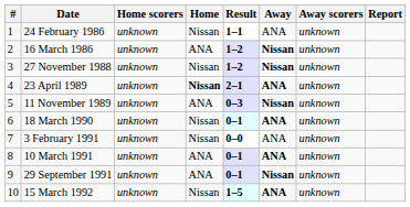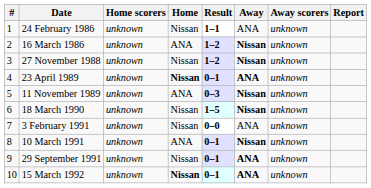 <table class="wikitable">
 <tr>
 <th>#</th>
 <th>Date</th>
 <th>Home scorers</th>
 <th>Home</th>
 <th>Result</th>
 <th>Away</th>
 <th>Away scorers</th>
 <th>Report</th>
 </tr>
 <tr>
 <td>1</td>
 <td>24 February 1986</td>
 <td><em>unknown</em></td>
 <td>Nissan</td>
 <td style="background:#ffffff;"><strong>1–1</strong></td>
 <td>ANA</td>
 <td><em>unknown</em></td>
 <td></td>
 </tr>
 <tr>
 <td>2</td>
 <td>16 March 1986</td>
 <td><em>unknown</em></td>
 <td>ANA</td>
 <td style="background:#e0e0ff;"><strong>1–2</strong></td>
 <td><strong>Nissan</strong></td>
 <td><em>unknown</em></td>
 <td></td>
 </tr>
 <tr>
 <td>3</td>
 <td>27 November 1988</td>
 <td><em>unknown</em></td>
 <td>Nissan</td>
 <td style="background:#e0e0ff;"><strong>1–2</strong></td>
 <td><strong>Nissan</strong></td>
 <td><em>unknown</em></td>
 <td></td>
 </tr>
 <tr>
 <td>4</td>
 <td>23 April 1989</td>
 <td><em>unknown</em></td>
 <td><strong>Nissan</strong></td>
-<td style="background:#e0e0ff;"><strong>2–1</strong></td>
+<td style="background:#e0e0ff;"><strong>0–1</strong></td>
 <td><strong>ANA</strong></td>
 <td><em>unknown</em></td>
 <td></td>
 </tr>
 <tr>
 <td>5</td>
 <td>11 November 1989</td>
 <td><em>unknown</em></td>
 <td>ANA</td>
 <td style="background:#e0e0ff;"><strong>0–3</strong></td>
 <td><strong>Nissan</strong></td>
 <td><em>unknown</em></td>
 <td></td>
 </tr>
 <tr>
 <td>6</td>
 <td>18 March 1990</td>
 <td><em>unknown</em></td>
 <td>Nissan</td>
-<td style="background:#e0ffff;"><strong>0–1</strong></td>
-<td><strong>ANA</strong></td>
+<td style="background:#e0ffff;"><strong>1–5</strong></td>
+<td><strong>Nissan</strong></td>
 <td><em>unknown</em></td>
 <td></td>
 </tr>
 <tr>
 <td>7</td>
 <td>3 February 1991</td>
 <td><em>unknown</em></td>
 <td>Nissan</td>
 <td style="background:#ffffff;"><strong>0–0</strong></td>
 <td>ANA</td>
 <td><em>unknown</em></td>
 <td></td>
 </tr>
 <tr>
 <td>8</td>
 <td>10 March 1991</td>
 <td><em>unknown</em></td>
 <td>ANA</td>
 <td style="background:#e0e0ff;"><strong>0–1</strong></td>
-<td><strong>ANA</strong></td>
+<td><strong>Nissan</strong></td>
 <td><em>unknown</em></td>
 <td></td>
 </tr>
 <tr>
 <td>9</td>
 <td>29 September 1991</td>
 <td><em>unknown</em></td>
-<td>ANA</td>
+<td>Nissan</td>
 <td style="background:#e0e0ff;"><strong>0–1</strong></td>
-<td><strong>Nissan</strong></td>
+<td><strong>ANA</strong></td>
 <td><em>unknown</em></td>
 <td></td>
 </tr>
 <tr>
 <td>10</td>
 <td>15 March 1992</td>
 <td><em>unknown</em></td>
-<td>Nissan</td>
-<td style="background:#e0ffff;"><strong>1–5</strong></td>
+<td><strong>Nissan</strong></td>
+<td style="background:#e0ffff;"><strong>0–1</strong></td>
 <td><strong>ANA</strong></td>
 <td><em>unknown</em></td>
 <td></td>
 </tr>
 </table>
